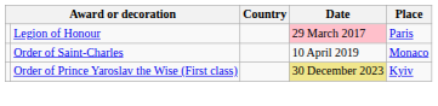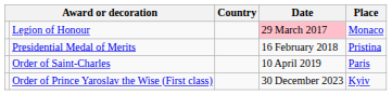 <table class="wikitable" style="text-align:left;">
 <tr>
 <th colspan="2">Award or decoration</th>
 <th>Country</th>
 <th>Date</th>
 <th>Place</th>
 </tr>
 <tr>
 <td></td>
 <td><a href='#'>Legion of Honour</a></td>
 <td></td>
 <td style="background: pink;">29 March 2017</td>
-<td><a href='#'>Paris</a></td>
+<td><a href='#'>Monaco</a></td>
+</tr>
+<tr>
+<td></td>
+<td><a href='#'>Presidential Medal of Merits</a></td>
+<td></td>
+<td>16 February 2018</td>
+<td><a href='#'>Pristina</a></td>
 </tr>
 <tr>
 <td></td>
 <td><a href='#'>Order of Saint-Charles</a></td>
 <td></td>
 <td>10 April 2019</td>
-<td><a href='#'>Monaco</a></td>
+<td><a href='#'>Paris</a></td>
 </tr>
 <tr>
 <td></td>
 <td><a href='#'>Order of Prince Yaroslav the Wise (First class)</a></td>
 <td></td>
-<td style="background: khaki;">30 December 2023</td>
+<td>30 December 2023</td>
 <td><a href='#'>Kyiv</a></td>
 </tr>
 </table>
